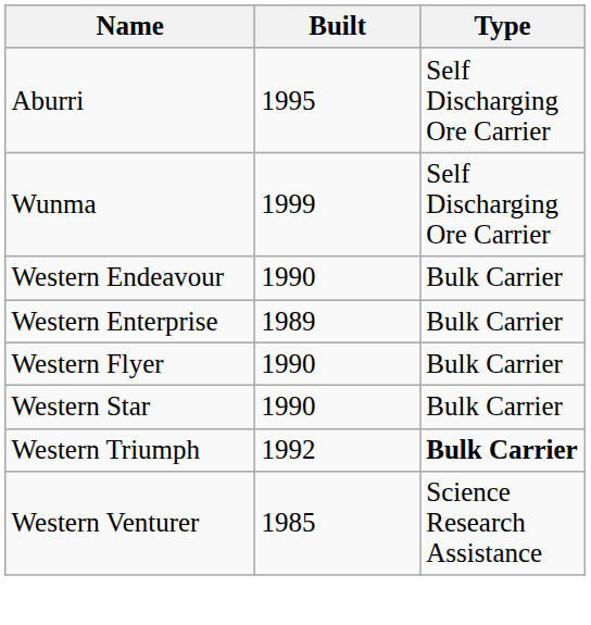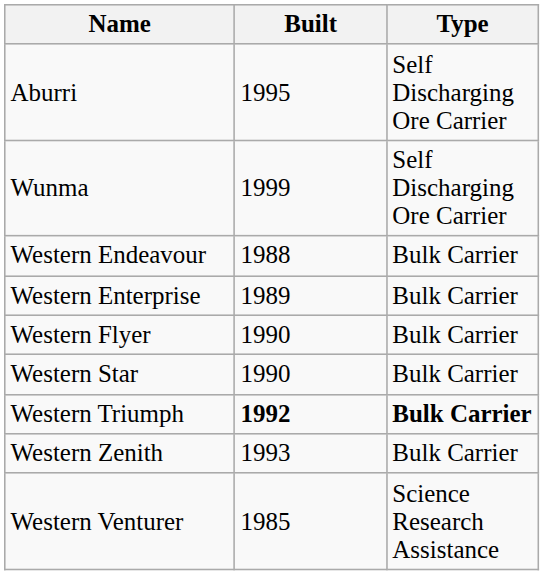 <table class="wikitable" border="1">
 <tr>
 <th scope="col" width="140pt">Name</th>
 <th scope="col" width="90pt">Built</th>
 <th scope="col" width="90pt">Type</th>
 </tr>
 <tr>
 <td>Aburri</td>
 <td>1995</td>
 <td>Self Discharging Ore Carrier</td>
 </tr>
 <tr>
 <td>Wunma</td>
 <td>1999</td>
 <td>Self Discharging Ore Carrier</td>
 </tr>
 <tr>
 <td>Western Endeavour</td>
-<td>1990</td>
+<td>1988</td>
 <td>Bulk Carrier</td>
 </tr>
 <tr>
 <td>Western Enterprise</td>
 <td>1989</td>
 <td>Bulk Carrier</td>
 </tr>
 <tr>
 <td>Western Flyer</td>
 <td>1990</td>
 <td>Bulk Carrier</td>
 </tr>
 <tr>
 <td>Western Star</td>
 <td>1990</td>
 <td>Bulk Carrier</td>
 </tr>
 <tr>
 <td>Western Triumph</td>
-<td>1992</td>
+<td><strong>1992</strong></td>
 <td><strong>Bulk Carrier</strong></td>
+</tr>
+<tr>
+<td>Western Zenith</td>
+<td>1993</td>
+<td>Bulk Carrier</td>
 </tr>
 <tr>
 <td>Western Venturer</td>
 <td>1985</td>
 <td>Science Research Assistance</td>
 </tr>
 </table>
